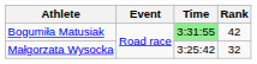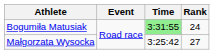 <table class=wikitable style="font-size:90%">
 <tr>
 <th>Athlete</th>
 <th>Event</th>
 <th>Time</th>
 <th>Rank</th>
 </tr>
 <tr align=center>
 <td align=left><a href='#'>Bogumiła Matusiak</a></td>
 <td align=left rowspan=2><a href='#'>Road race</a></td>
 <td style="background: lightgreen;">3:31:55</td>
-<td>42</td>
+<td>24</td>
 </tr>
 <tr align=center>
 <td align=left><a href='#'>Małgorzata Wysocka</a></td>
 <td>3:25:42</td>
-<td>32</td>
+<td>27</td>
 </tr>
 </table>
